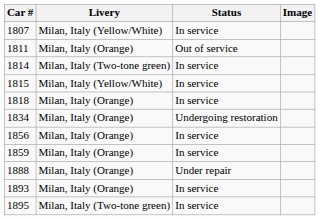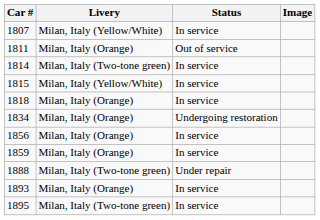 <table class="wikitable sticky-header">
 <tr>
 <th>Car #</th>
 <th>Livery</th>
 <th>Status</th>
 <th>Image</th>
 </tr>
 <tr>
 <td>1807</td>
 <td>Milan, Italy (Yellow/White)</td>
 <td>In service</td>
 <td></td>
 </tr>
 <tr>
 <td>1811</td>
 <td>Milan, Italy (Orange)</td>
 <td>Out of service</td>
 <td></td>
 </tr>
 <tr>
 <td>1814</td>
 <td>Milan, Italy (Two-tone green)</td>
 <td>In service</td>
 <td></td>
 </tr>
 <tr>
 <td>1815</td>
 <td>Milan, Italy (Yellow/White)</td>
 <td>In service</td>
 <td></td>
 </tr>
 <tr>
 <td>1818</td>
 <td>Milan, Italy (Orange)</td>
 <td>In service</td>
 <td></td>
 </tr>
 <tr>
 <td>1834</td>
 <td>Milan, Italy (Orange)</td>
 <td>Undergoing restoration</td>
 <td></td>
 </tr>
 <tr>
 <td>1856</td>
 <td>Milan, Italy (Orange)</td>
 <td>In service</td>
 <td></td>
 </tr>
 <tr>
 <td>1859</td>
 <td>Milan, Italy (Orange)</td>
 <td>In service</td>
 <td></td>
 </tr>
 <tr>
 <td>1888</td>
-<td>Milan, Italy (Orange)</td>
+<td>Milan, Italy (Two-tone green)</td>
 <td>Under repair</td>
 <td></td>
 </tr>
 <tr>
 <td>1893</td>
 <td>Milan, Italy (Orange)</td>
 <td>In service</td>
 <td></td>
 </tr>
 <tr>
 <td>1895</td>
 <td>Milan, Italy (Two-tone green)</td>
 <td>In service</td>
 <td></td>
 </tr>
 </table>
